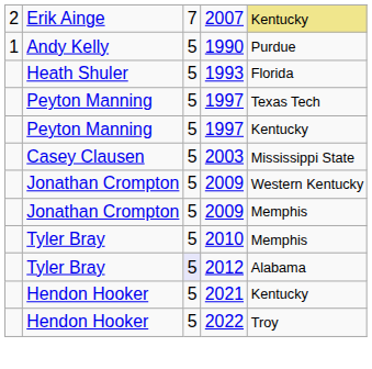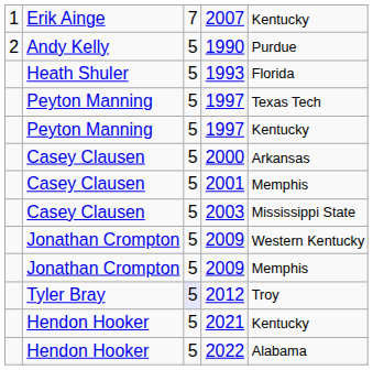 <table class="wikitable">
 <tr>
 </tr>
 <tr>
-<td>2</td>
+<td>1</td>
 <td><a href='#'>Erik Ainge</a></td>
 <td>7</td>
 <td><a href='#'>2007</a></td>
-<td style="background: khaki; font-size:80%;">Kentucky</td>
+<td style="font-size:80%;">Kentucky</td>
 </tr>
 <tr>
-<td>1</td>
+<td>2</td>
 <td><a href='#'>Andy Kelly</a></td>
 <td>5</td>
 <td><a href='#'>1990</a></td>
 <td style="font-size:80%;">Purdue</td>
 </tr>
 <tr>
 <td></td>
 <td><a href='#'>Heath Shuler</a></td>
 <td>5</td>
 <td><a href='#'>1993</a></td>
 <td style="font-size:80%;">Florida</td>
 </tr>
 <tr>
 <td></td>
 <td><a href='#'>Peyton Manning</a></td>
 <td>5</td>
 <td><a href='#'>1997</a></td>
 <td style="font-size:80%;">Texas Tech</td>
 </tr>
 <tr>
 <td></td>
 <td><a href='#'>Peyton Manning</a></td>
 <td>5</td>
 <td><a href='#'>1997</a></td>
 <td style="font-size:80%;">Kentucky</td>
 </tr>
 <tr>
 <td></td>
 <td><a href='#'>Casey Clausen</a></td>
 <td>5</td>
+<td><a href='#'>2000</a></td>
+<td style="font-size:80%;">Arkansas</td>
+</tr>
+<tr>
+<td></td>
+<td><a href='#'>Casey Clausen</a></td>
+<td>5</td>
+<td><a href='#'>2001</a></td>
+<td style="font-size:80%;">Memphis</td>
+</tr>
+<tr>
+<td></td>
+<td><a href='#'>Casey Clausen</a></td>
+<td>5</td>
 <td><a href='#'>2003</a></td>
 <td style="font-size:80%;">Mississippi State</td>
 </tr>
 <tr>
 <td></td>
 <td><a href='#'>Jonathan Crompton</a></td>
 <td>5</td>
 <td><a href='#'>2009</a></td>
 <td style="font-size:80%;">Western Kentucky</td>
 </tr>
 <tr>
 <td></td>
 <td><a href='#'>Jonathan Crompton</a></td>
 <td>5</td>
 <td><a href='#'>2009</a></td>
 <td style="font-size:80%;">Memphis</td>
 </tr>
 <tr>
 <td></td>
 <td><a href='#'>Tyler Bray</a></td>
-<td>5</td>
-<td><a href='#'>2010</a></td>
-<td style="font-size:80%;">Memphis</td>
-</tr>
-<tr>
-<td></td>
-<td><a href='#'>Tyler Bray</a></td>
 <td style="background: lavender;">5</td>
 <td><a href='#'>2012</a></td>
-<td style="font-size:80%;">Alabama</td>
+<td style="font-size:80%;">Troy</td>
 </tr>
 <tr>
 <td></td>
 <td><a href='#'>Hendon Hooker</a></td>
 <td>5</td>
 <td><a href='#'>2021</a></td>
 <td style="font-size:80%;">Kentucky</td>
 </tr>
 <tr>
 <td></td>
 <td><a href='#'>Hendon Hooker</a></td>
 <td>5</td>
 <td><a href='#'>2022</a></td>
-<td style="font-size:80%;">Troy</td>
+<td style="font-size:80%;">Alabama</td>
 </tr>
 </table>
